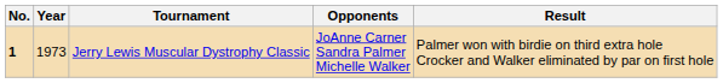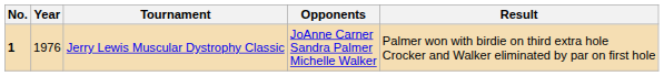 <table class="wikitable" style="font-size:95%;">
 <tr>
 <th>No.</th>
 <th>Year</th>
 <th>Tournament</th>
 <th>Opponents</th>
 <th>Result</th>
 </tr>
 <tr style="background:#F5DEB3;">
 <td><strong>1</strong></td>
-<td>1973</td>
+<td>1976</td>
 <td><a href='#'>Jerry Lewis Muscular Dystrophy Classic</a></td>
 <td> <a href='#'>JoAnne Carner</a><br> <a href='#'>Sandra Palmer</a><br> <a href='#'>Michelle Walker</a></td>
 <td>Palmer won with birdie on third extra hole<br>Crocker and Walker eliminated by par on first hole</td>
 </tr>
 </table>
